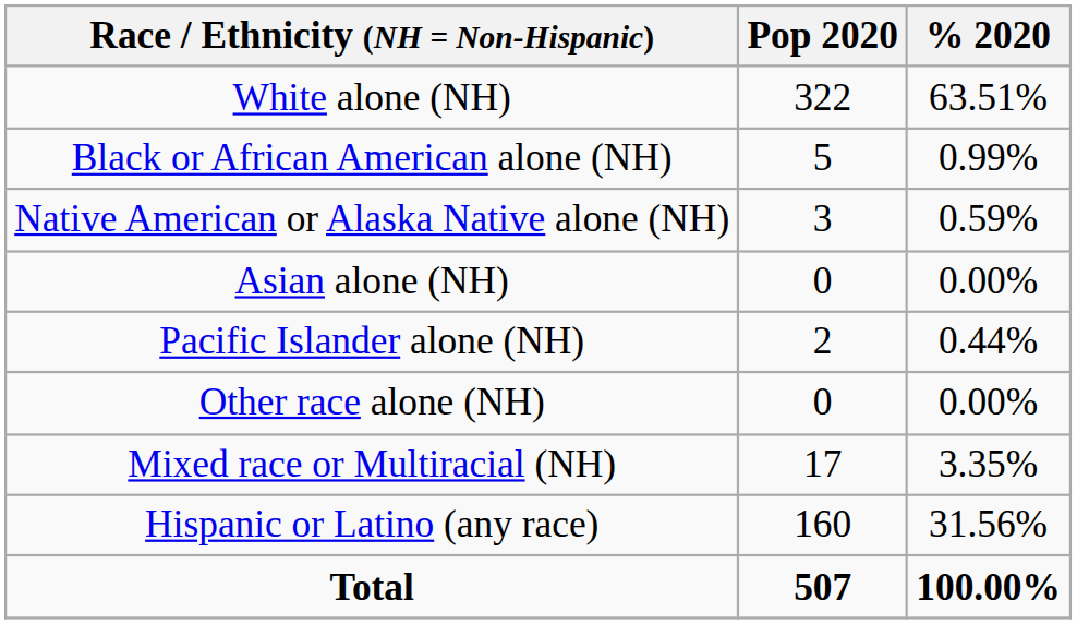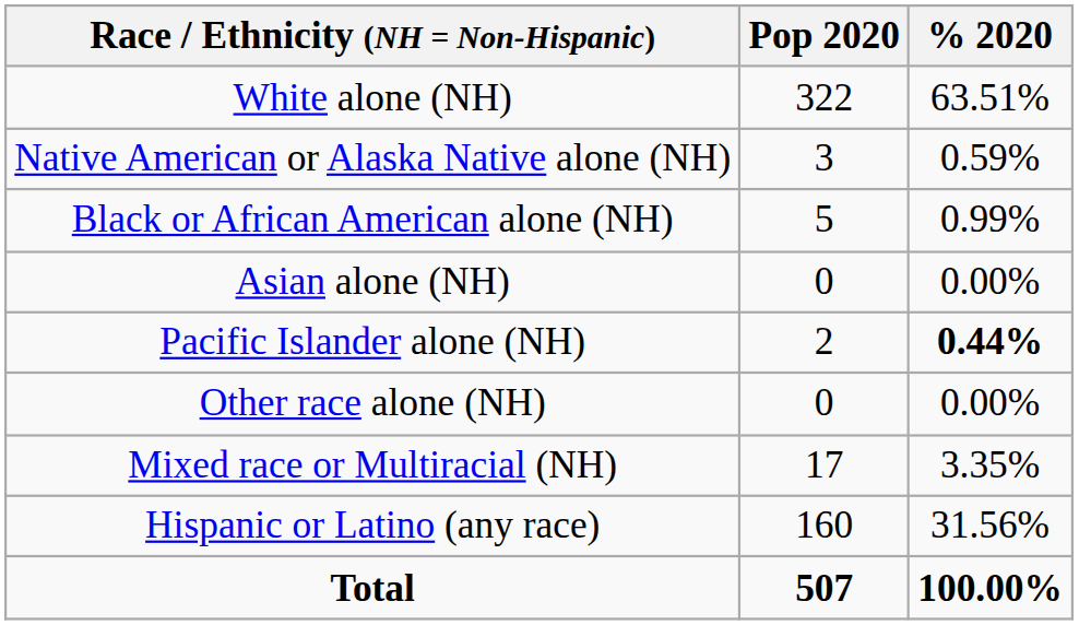 <table class="wikitable" style="text-align:center;">
 <tr>
 <th>Race / Ethnicity <small>(<em>NH = Non-Hispanic</em>)</small></th>
 <th>Pop 2020</th>
 <th>% 2020</th>
 </tr>
 <tr>
 <td><a href='#'>White</a> alone (NH)</td>
 <td>322</td>
 <td>63.51%</td>
 </tr>
 <tr>
+<td><a href='#'>Native American</a> or <a href='#'>Alaska Native</a> alone (NH)</td>
+<td>3</td>
+<td>0.59%</td>
+</tr>
+<tr>
 <td><a href='#'>Black or African American</a> alone (NH)</td>
 <td>5</td>
 <td>0.99%</td>
-</tr>
-<tr>
-<td><a href='#'>Native American</a> or <a href='#'>Alaska Native</a> alone (NH)</td>
-<td>3</td>
-<td>0.59%</td>
 </tr>
 <tr>
 <td><a href='#'>Asian</a> alone (NH)</td>
 <td>0</td>
 <td>0.00%</td>
 </tr>
 <tr>
 <td><a href='#'>Pacific Islander</a> alone (NH)</td>
 <td>2</td>
-<td>0.44%</td>
+<td><strong>0.44%</strong></td>
 </tr>
 <tr>
 <td><a href='#'>Other race</a> alone (NH)</td>
 <td>0</td>
 <td>0.00%</td>
 </tr>
 <tr>
 <td><a href='#'>Mixed race or Multiracial</a> (NH)</td>
 <td>17</td>
 <td>3.35%</td>
 </tr>
 <tr>
 <td><a href='#'>Hispanic or Latino</a> (any race)</td>
 <td>160</td>
 <td>31.56%</td>
 </tr>
 <tr>
 <td><strong>Total</strong></td>
 <td><strong>507</strong></td>
 <td><strong>100.00%</strong></td>
 </tr>
 </table>
